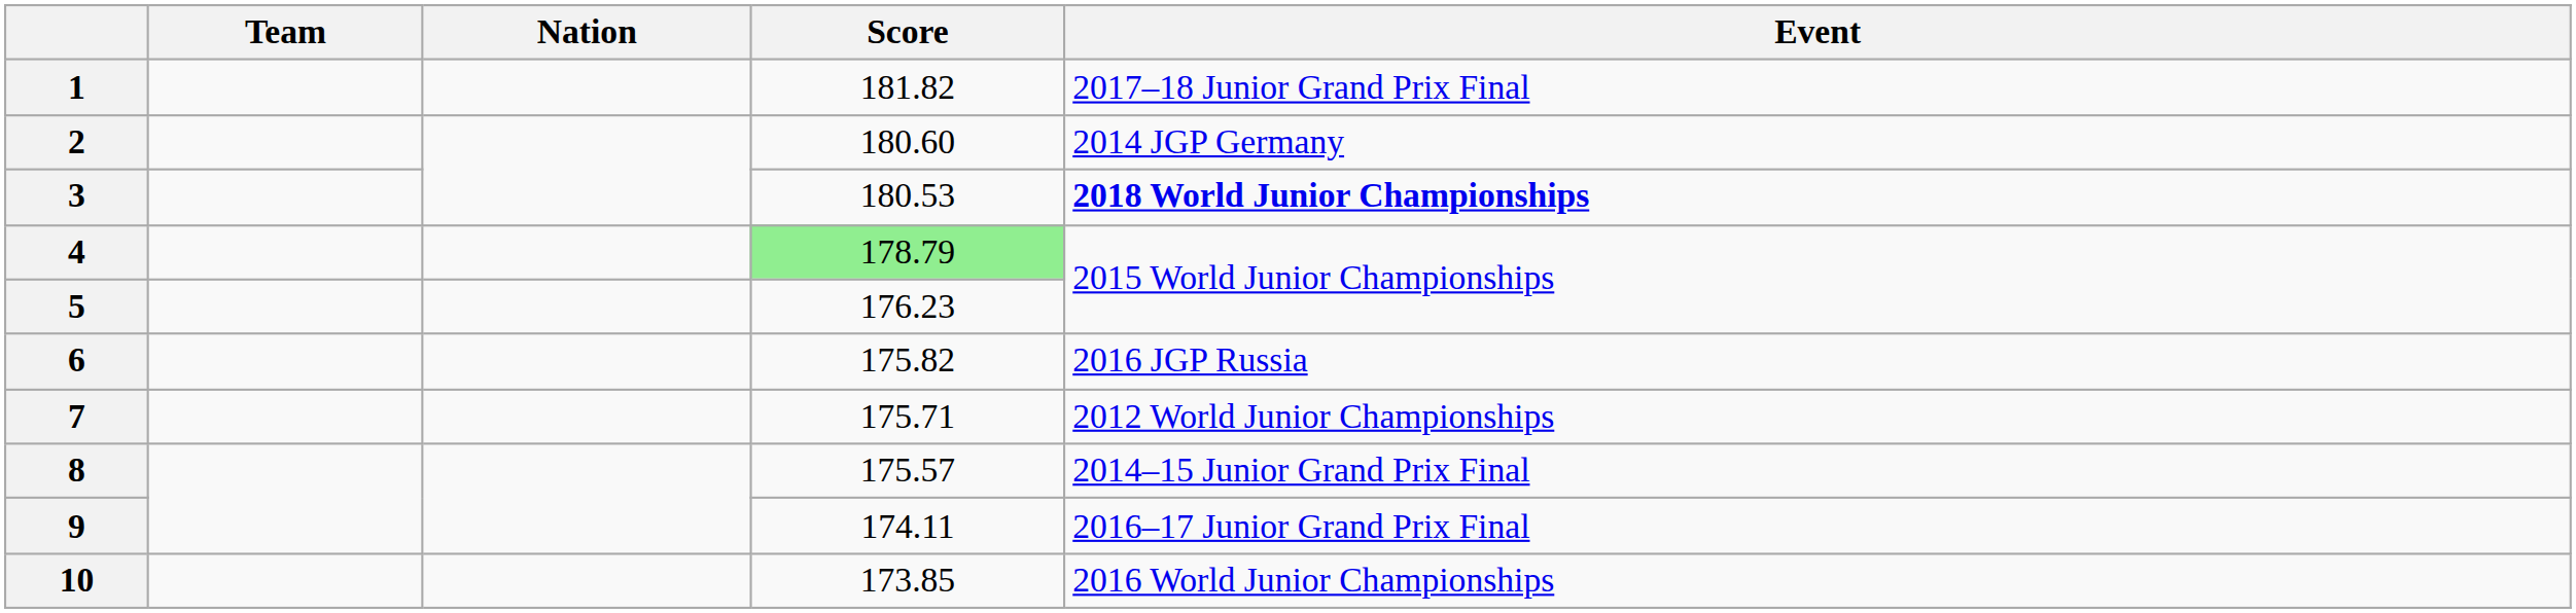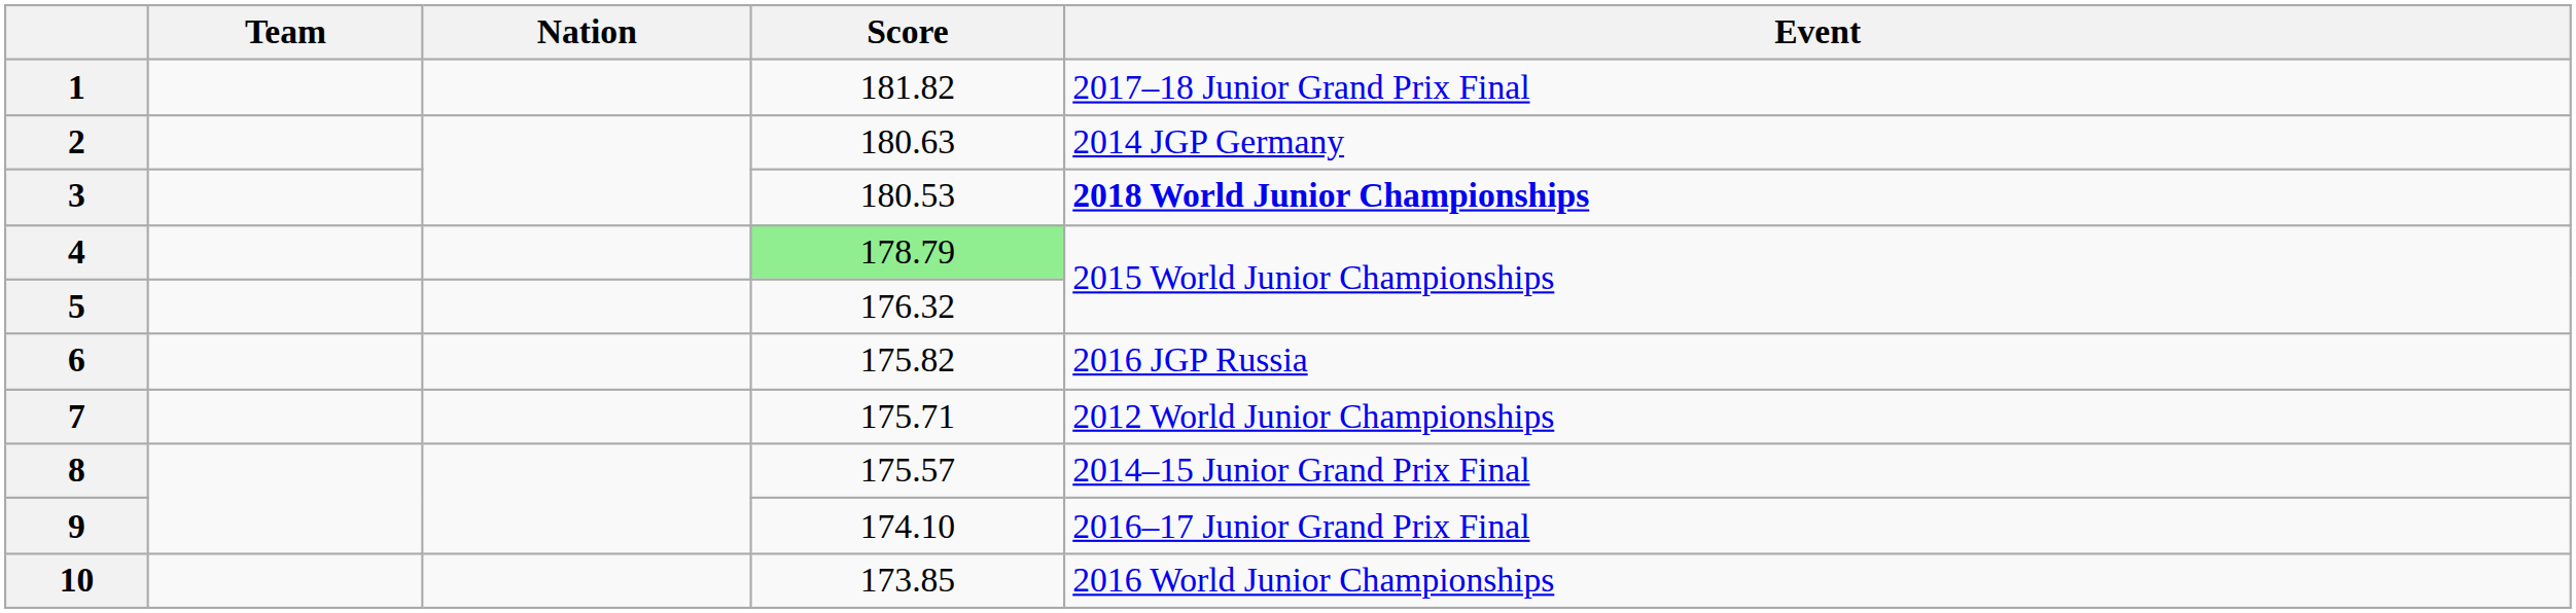 <table class="wikitable unsortable" style="text-align:left; width:75%">
 <tr>
 <th scope="col"></th>
 <th scope="col">Team</th>
 <th scope="col">Nation</th>
 <th scope="col">Score</th>
 <th scope="col">Event</th>
 </tr>
 <tr>
 <th scope="row">1</th>
 <td></td>
 <td></td>
 <td style="text-align:center">181.82</td>
 <td><a href='#'>2017–18 Junior Grand Prix Final</a></td>
 </tr>
 <tr>
 <th scope="row">2</th>
 <td></td>
 <td rowspan="2"></td>
-<td style="text-align:center">180.60</td>
+<td style="text-align:center">180.63</td>
 <td><a href='#'>2014 JGP Germany</a></td>
 </tr>
 <tr>
 <th scope="row">3</th>
 <td></td>
 <td style="text-align:center">180.53</td>
 <td><strong><a href='#'>2018 World Junior Championships</a></strong></td>
 </tr>
 <tr>
 <th scope="row">4</th>
 <td></td>
 <td></td>
 <td style="background: lightgreen; text-align:center">178.79</td>
 <td rowspan="2"><a href='#'>2015 World Junior Championships</a></td>
 </tr>
 <tr>
 <th scope="row">5</th>
 <td></td>
 <td></td>
-<td style="text-align:center">176.23</td>
+<td style="text-align:center">176.32</td>
 </tr>
 <tr>
 <th scope="row">6</th>
 <td></td>
 <td></td>
 <td style="text-align:center">175.82</td>
 <td><a href='#'>2016 JGP Russia</a></td>
 </tr>
 <tr>
 <th scope="row">7</th>
 <td></td>
 <td></td>
 <td style="text-align:center">175.71</td>
 <td><a href='#'>2012 World Junior Championships</a></td>
 </tr>
 <tr>
 <th scope="row">8</th>
 <td rowspan="2"></td>
 <td rowspan="2"></td>
 <td style="text-align:center">175.57</td>
 <td><a href='#'>2014–15 Junior Grand Prix Final</a></td>
 </tr>
 <tr>
 <th scope="row">9</th>
-<td style="text-align:center">174.11</td>
+<td style="text-align:center">174.10</td>
 <td><a href='#'>2016–17 Junior Grand Prix Final</a></td>
 </tr>
 <tr>
 <th scope="row">10</th>
 <td></td>
 <td></td>
 <td style="text-align:center">173.85</td>
 <td><a href='#'>2016 World Junior Championships</a></td>
 </tr>
 </table>
